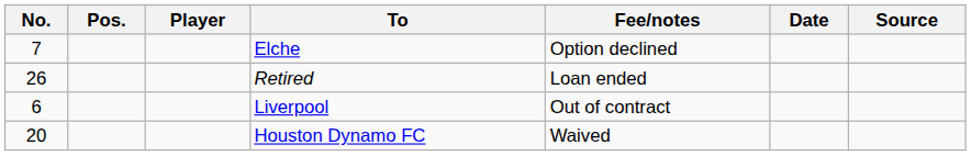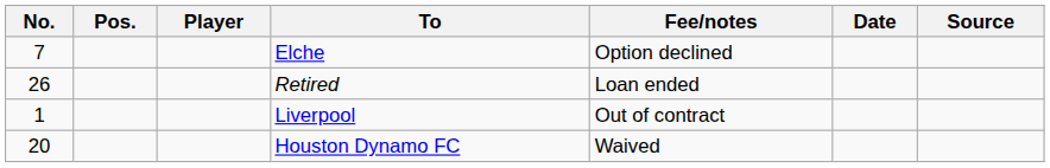 <table class="wikitable sortable" style=" text-align:center; font-size:95%; width:90%; text-align:left;">
 <tr>
 <th>No.</th>
 <th>Pos.</th>
 <th>Player</th>
 <th>To</th>
 <th>Fee/notes</th>
 <th>Date</th>
 <th>Source</th>
 </tr>
 <tr>
 <td align=center>7</td>
 <td align=center></td>
 <td></td>
 <td> <a href='#'>Elche</a></td>
 <td>Option declined</td>
 <td></td>
 <td></td>
 </tr>
 <tr>
 <td align=center>26</td>
 <td align=center></td>
 <td></td>
 <td><em>Retired</em></td>
 <td>Loan ended</td>
 <td></td>
 <td></td>
 </tr>
 <tr>
-<td align=center>6</td>
+<td align=center>1</td>
 <td align=center></td>
 <td></td>
 <td> <a href='#'>Liverpool</a></td>
 <td>Out of contract</td>
 <td></td>
 <td></td>
 </tr>
 <tr>
 <td align=center>20</td>
 <td align=center></td>
 <td></td>
 <td> <a href='#'>Houston Dynamo FC</a></td>
 <td>Waived</td>
 <td></td>
 <td></td>
 </tr>
 </table>
